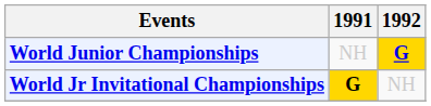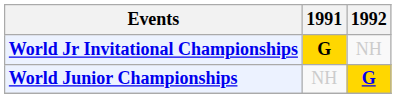 <table class="wikitable" style="font-size: 90%; text-align:center">
 <tr>
 <th>Events</th>
 <th>1991</th>
 <th>1992</th>
 </tr>
 <tr>
+<td bgcolor="#ECF2FF"; align="left"><strong><a href='#'>World Jr Invitational Championships</a></strong></td>
+<td bgcolor=gold><strong>G</strong></td>
+<td style=color:#ccc>NH</td>
+</tr>
+<tr>
 <td bgcolor="#ECF2FF"; align="left"><strong><a href='#'>World Junior Championships</a></strong></td>
 <td style=color:#ccc>NH</td>
 <td bgcolor=gold><strong><a href='#'>G</a></strong></td>
 </tr>
 <tr>
-<td bgcolor="#ECF2FF"; align="left"><strong><a href='#'>World Jr Invitational Championships</a></strong></td>
-<td bgcolor=gold><strong>G</strong></td>
-<td style=color:#ccc>NH</td>
-</tr>
-<tr>
 </tr>
 </table>
